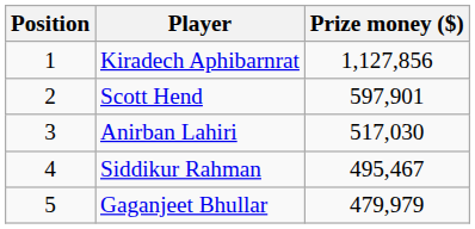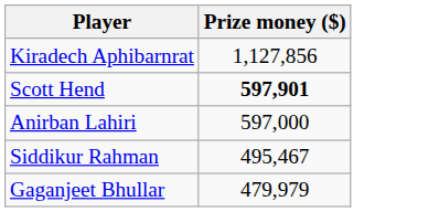 <table class="wikitable">
 <tr>
-<th>Position</th>
 <th>Player</th>
 <th>Prize money ($)</th>
 </tr>
 <tr>
-<td align=center>1</td>
 <td> <a href='#'>Kiradech Aphibarnrat</a></td>
 <td align=center>1,127,856</td>
 </tr>
 <tr>
-<td align=center>2</td>
 <td> <a href='#'>Scott Hend</a></td>
-<td align=center>597,901</td>
+<td align=center><strong>597,901</strong></td>
 </tr>
 <tr>
-<td align=center>3</td>
 <td> <a href='#'>Anirban Lahiri</a></td>
-<td align=center>517,030</td>
+<td align=center>597,000</td>
 </tr>
 <tr>
-<td align=center>4</td>
 <td> <a href='#'>Siddikur Rahman</a></td>
 <td align=center>495,467</td>
 </tr>
 <tr>
-<td align=center>5</td>
 <td> <a href='#'>Gaganjeet Bhullar</a></td>
 <td align=center>479,979</td>
 </tr>
 </table>
